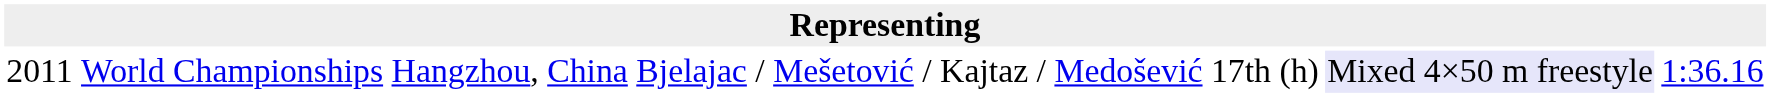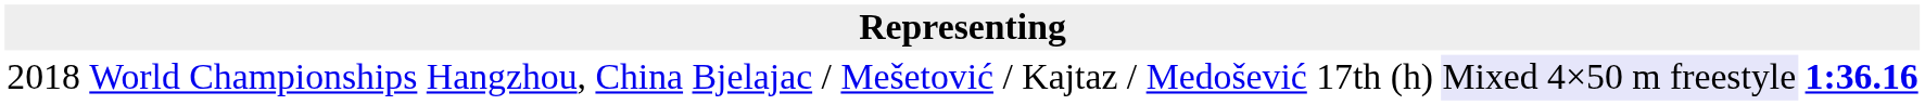 <table>
 <tr>
 <th bgcolor="#eeeeee" colspan="7">Representing </th>
 </tr>
 <tr>
-<td>2011</td>
+<td>2018</td>
 <td><a href='#'>World Championships</a></td>
 <td align=left> <a href='#'>Hangzhou</a>, <a href='#'>China</a></td>
 <td><a href='#'>Bjelajac</a> / <a href='#'>Mešetović</a> / Kajtaz / <a href='#'>Medošević</a></td>
 <td>17th (h)</td>
 <td style="background: lavender;">Mixed 4×50 m freestyle</td>
-<td><a href='#'>1:36.16</a></td>
+<td><strong><a href='#'>1:36.16</a></strong></td>
 </tr>
 </table>
